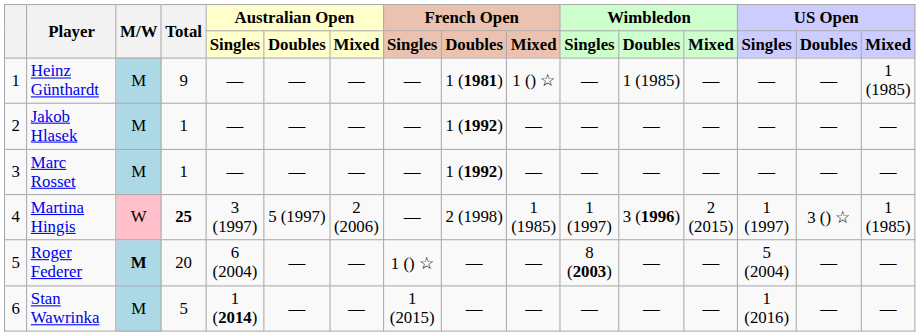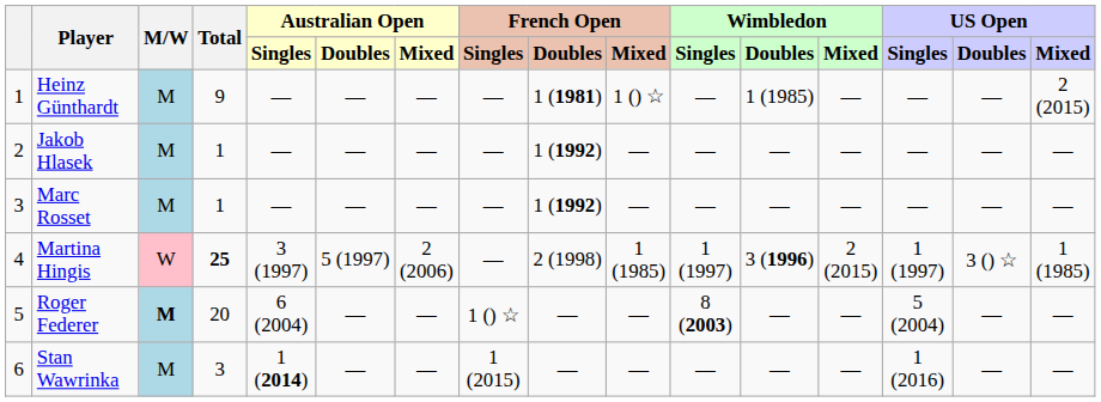 <table class="wikitable mw-datatable sortable" style="text-align:center;">
 <tr>
 <th data-sort-type="number" width="5%" rowspan="2"></th>
 <th width="15%" rowspan="2">Player</th>
 <th width="5%"  rowspan="2">M/W</th>
 <th rowspan="2">Total</th>
 <th colspan="3" style="background:#ffc;">Australian Open</th>
 <th colspan="3" style="background:#ebc2af;">French Open</th>
 <th colspan="3" style="background:#cfc;">Wimbledon</th>
 <th colspan="3" style="background:#ccf;">US Open</th>
 </tr>
 <tr>
 <th style="background:#ffc; width:60px;">Singles</th>
 <th style="background:#ffc; width:60px;">Doubles</th>
 <th style="background:#ffc; width:60px;">Mixed</th>
 <th style="background:#ebc2af; width:60px;">Singles</th>
 <th style="background:#ebc2af; width:60px;">Doubles</th>
 <th style="background:#ebc2af; width:60px;">Mixed</th>
 <th style="background:#cfc; width:60px;">Singles</th>
 <th style="background:#cfc; width:60px;">Doubles</th>
 <th style="background:#cfc; width:60px;">Mixed</th>
 <th style="background:#ccf; width:60px;">Singles</th>
 <th style="background:#ccf; width:60px;">Doubles</th>
 <th style="background:#ccf; width:60px;">Mixed</th>
 </tr>
 <tr>
 <td>1</td>
 <td style="text-align:left"><a href='#'>Heinz Günthardt</a></td>
 <td style="background:lightblue;">M</td>
 <td>9</td>
 <td>—</td>
 <td>—</td>
 <td>—</td>
 <td>—</td>
 <td>1 (<strong>1981</strong>)</td>
 <td>1 () ☆</td>
 <td>—</td>
 <td>1 (1985)</td>
 <td>—</td>
 <td>—</td>
 <td>—</td>
-<td>1 (1985)</td>
+<td>2 (2015)</td>
 </tr>
 <tr>
 <td>2</td>
 <td style="text-align:left"><a href='#'>Jakob Hlasek</a></td>
 <td style="background:lightblue;">M</td>
 <td>1</td>
 <td>—</td>
 <td>—</td>
 <td>—</td>
 <td>—</td>
 <td>1 (<strong>1992</strong>)</td>
 <td>—</td>
 <td>—</td>
 <td>—</td>
 <td>—</td>
 <td>—</td>
 <td>—</td>
 <td>—</td>
 </tr>
 <tr>
 <td>3</td>
 <td style="text-align:left"><a href='#'>Marc Rosset</a></td>
 <td style="background:lightblue;">M</td>
 <td>1</td>
 <td>—</td>
 <td>—</td>
 <td>—</td>
 <td>—</td>
 <td>1 (<strong>1992</strong>)</td>
 <td>—</td>
 <td>—</td>
 <td>—</td>
 <td>—</td>
 <td>—</td>
 <td>—</td>
 <td>—</td>
 </tr>
 <tr>
 <td>4</td>
 <td style="text-align:left"><a href='#'>Martina Hingis</a></td>
 <td style="background:pink;">W</td>
 <td><strong>25</strong></td>
 <td>3 (1997)</td>
 <td>5 (1997)</td>
 <td>2 (2006)</td>
 <td>—</td>
 <td>2 (1998)</td>
 <td>1 (1985)</td>
 <td>1 (1997)</td>
 <td>3 (<strong>1996</strong>)</td>
 <td>2 (2015)</td>
 <td>1 (1997)</td>
 <td>3 () ☆</td>
 <td>1 (1985)</td>
 </tr>
 <tr>
 <td>5</td>
 <td style="text-align:left"><a href='#'>Roger Federer</a></td>
 <td style="background:lightblue;"><strong>M</strong></td>
 <td>20</td>
 <td>6 (2004)</td>
 <td>—</td>
 <td>—</td>
 <td>1 () ☆</td>
 <td>—</td>
 <td>—</td>
 <td>8 (<strong>2003</strong>)</td>
 <td>—</td>
 <td>—</td>
 <td>5 (2004)</td>
 <td>—</td>
 <td>—</td>
 </tr>
 <tr>
 <td>6</td>
 <td style="text-align:left"><a href='#'>Stan Wawrinka</a></td>
 <td style="background:lightblue;">M</td>
-<td>5</td>
+<td>3</td>
 <td>1 (<strong>2014</strong>)</td>
 <td>—</td>
 <td>—</td>
 <td>1 (2015)</td>
 <td>—</td>
 <td>—</td>
 <td>—</td>
 <td>—</td>
 <td>—</td>
 <td>1 (2016)</td>
 <td>—</td>
 <td>—</td>
 </tr>
 </table>
